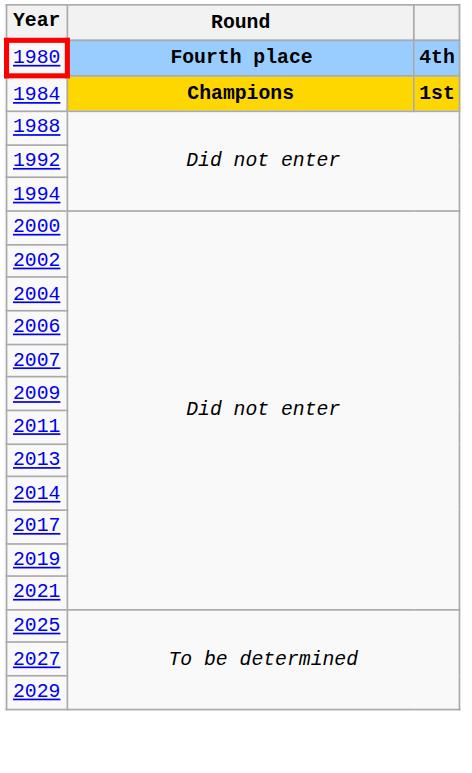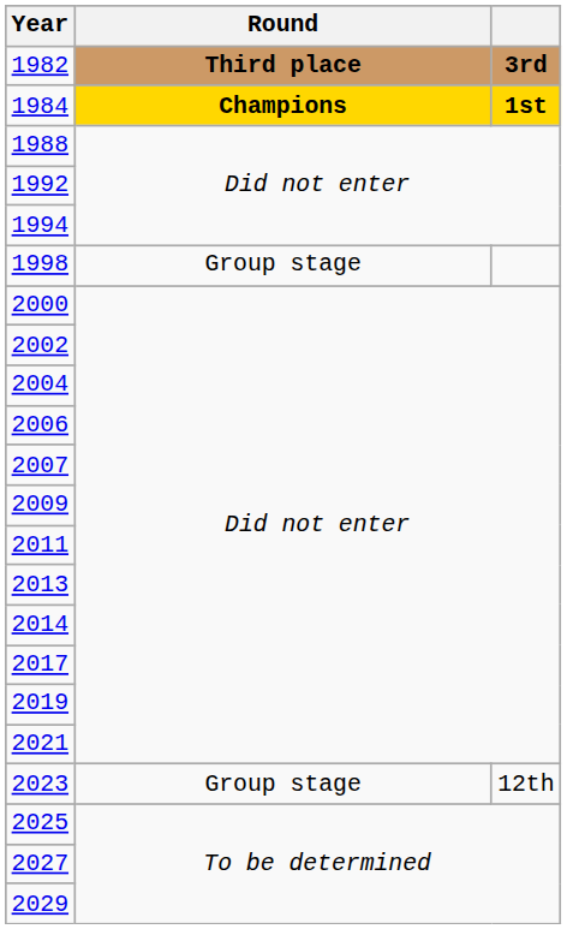 <table class="wikitable" style="text-align: center; font-size:90%">
 <tr>
 <th>Year</th>
 <th style="width:200px">Round</th>
 <th></th>
 </tr>
 <tr>
-<td style="border: 3px solid red"><a href='#'>1980</a></td>
-<td bgcolor="9acdff"><strong>Fourth place</strong></td>
-<td bgcolor="9acdff"><strong>4th</strong></td>
+<td><a href='#'>1982</a></td>
+<td bgcolor="cc9966"><strong>Third place</strong></td>
+<td bgcolor="cc9966"><strong>3rd</strong></td>
 </tr>
 <tr>
 <td><a href='#'>1984</a></td>
 <td bgcolor=Gold><strong>Champions</strong></td>
 <td bgcolor=Gold><strong>1st</strong></td>
 </tr>
 <tr>
 <td><a href='#'>1988</a></td>
 <td colspan="2" rowspan="3"><em>Did not enter</em></td>
 </tr>
 <tr>
 <td><a href='#'>1992</a></td>
 </tr>
 <tr>
 <td><a href='#'>1994</a></td>
+</tr>
+<tr>
+<td><a href='#'>1998</a></td>
+<td>Group stage</td>
+<td></td>
 </tr>
 <tr>
 <td><a href='#'>2000</a></td>
 <td colspan="2" rowspan="12"><em>Did not enter</em></td>
 </tr>
 <tr>
 <td><a href='#'>2002</a></td>
 </tr>
 <tr>
 <td><a href='#'>2004</a></td>
 </tr>
 <tr>
 <td><a href='#'>2006</a></td>
 </tr>
 <tr>
 <td><a href='#'>2007</a></td>
 </tr>
 <tr>
 <td><a href='#'>2009</a></td>
 </tr>
 <tr>
 <td><a href='#'>2011</a></td>
 </tr>
 <tr>
 <td><a href='#'>2013</a></td>
 </tr>
 <tr>
 <td><a href='#'>2014</a></td>
 </tr>
 <tr>
 <td><a href='#'>2017</a></td>
 </tr>
 <tr>
 <td><a href='#'>2019</a></td>
 </tr>
 <tr>
 <td><a href='#'>2021</a></td>
 </tr>
 <tr>
+<td><a href='#'>2023</a></td>
+<td>Group stage</td>
+<td>12th</td>
+</tr>
+<tr>
 <td><a href='#'>2025</a></td>
 <td colspan="2" rowspan="3"><em>To be determined</em></td>
 </tr>
 <tr>
 <td><a href='#'>2027</a></td>
 </tr>
 <tr>
 <td><a href='#'>2029</a></td>
 </tr>
 </table>
